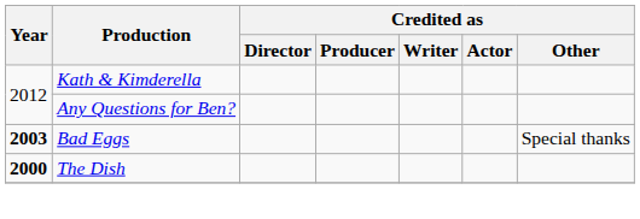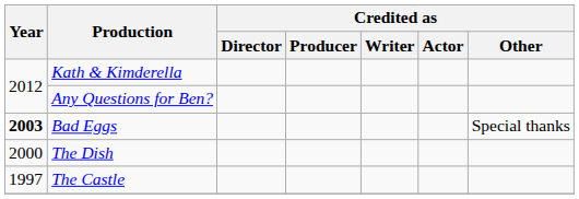 <table class="wikitable">
 <tr>
 <th scope="col" rowspan="2" style="width:33px;">Year</th>
 <th scope="col" rowspan="2">Production</th>
 <th scope="col" colspan="5">Credited as</th>
 </tr>
 <tr>
 <th>Director</th>
 <th>Producer</th>
 <th>Writer</th>
 <th>Actor</th>
 <th>Other</th>
 </tr>
 <tr>
 <td rowspan="2">2012</td>
 <td><em><a href='#'>Kath & Kimderella</a></em></td>
 <td></td>
 <td></td>
 <td></td>
 <td></td>
 <td></td>
 </tr>
 <tr>
 <td><em><a href='#'>Any Questions for Ben?</a></em></td>
 <td></td>
 <td></td>
 <td></td>
 <td></td>
 <td></td>
 </tr>
 <tr>
 <td><strong>2003</strong></td>
 <td><em><a href='#'>Bad Eggs</a></em></td>
 <td></td>
 <td></td>
 <td></td>
 <td></td>
 <td>Special thanks</td>
 </tr>
 <tr>
-<td><strong>2000</strong></td>
+<td>2000</td>
 <td><em><a href='#'>The Dish</a></em></td>
+<td></td>
+<td></td>
+<td></td>
+<td></td>
+<td></td>
+</tr>
+<tr>
+<td>1997</td>
+<td><em><a href='#'>The Castle</a></em></td>
 <td></td>
 <td></td>
 <td></td>
 <td></td>
 <td></td>
 </tr>
 <tr>
 </tr>
 </table>
